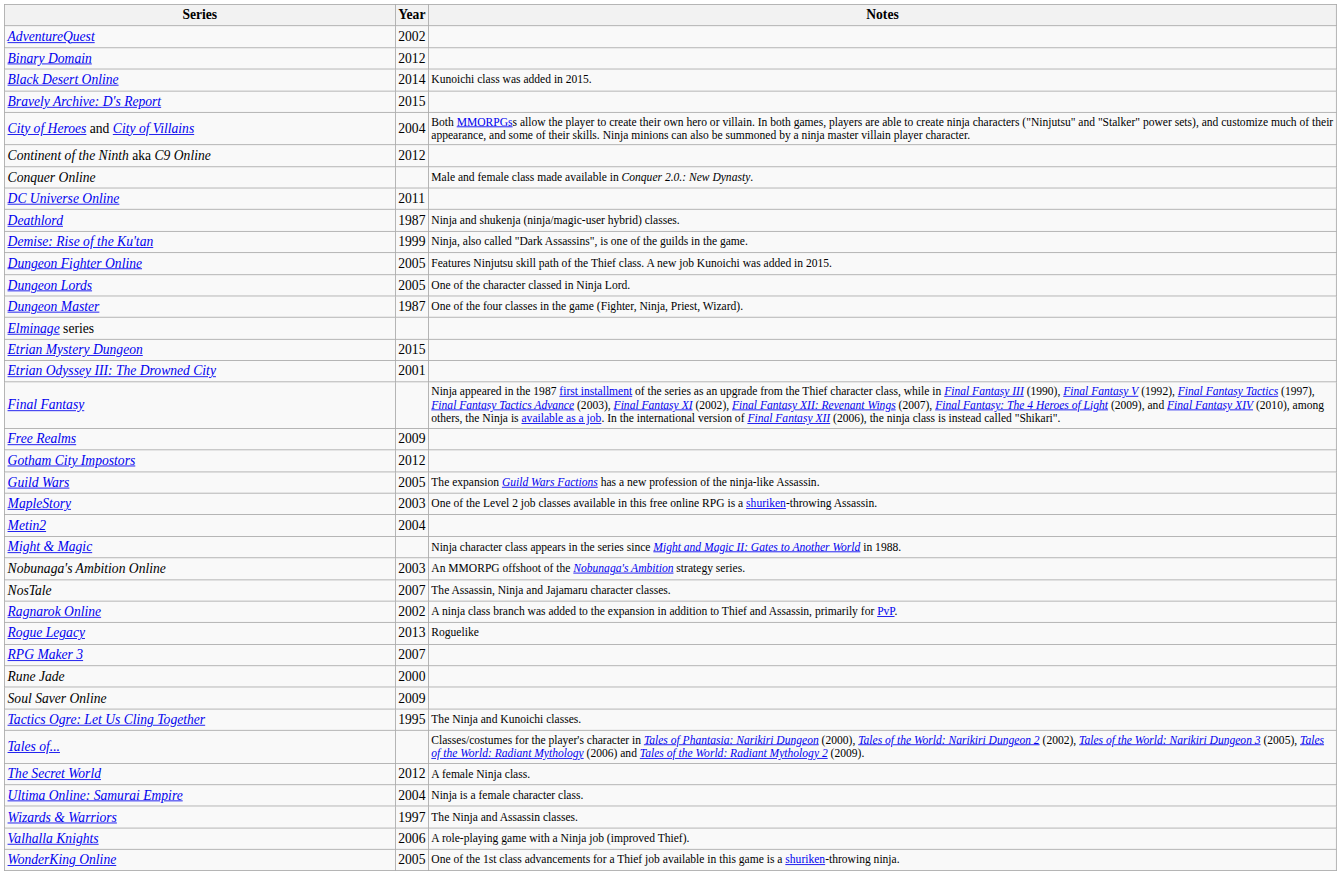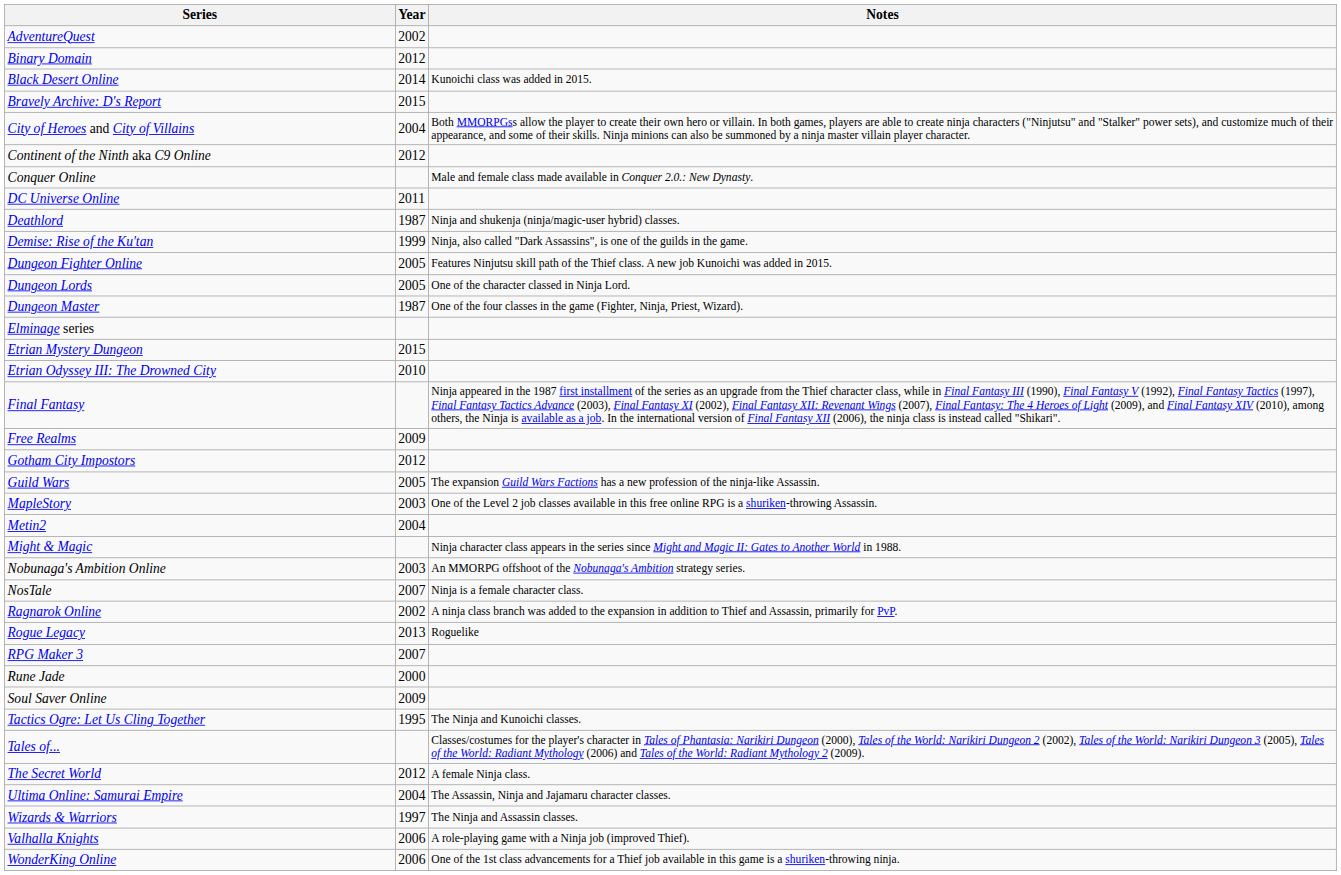 <table class="wikitable sortable">
 <tr>
 <th scope="col" style="width:30%;">Series</th>
 <th>Year</th>
 <th scope="col" style="width:70%;">Notes</th>
 </tr>
 <tr>
 <td><em><a href='#'>AdventureQuest</a></em></td>
 <td>2002</td>
 <td style="font-size: 85%;"></td>
 </tr>
 <tr>
 <td><em><a href='#'>Binary Domain</a></em></td>
 <td>2012</td>
 <td style="font-size: 85%;"></td>
 </tr>
 <tr>
 <td><em><a href='#'>Black Desert Online</a></em></td>
 <td>2014</td>
 <td style="font-size: 85%;">Kunoichi class was added in 2015.</td>
 </tr>
 <tr>
 <td><em><a href='#'>Bravely Archive: D's Report</a></em></td>
 <td>2015</td>
 <td style="font-size: 85%;"></td>
 </tr>
 <tr>
 <td><em><a href='#'>City of Heroes</a></em> and <em><a href='#'>City of Villains</a></em></td>
 <td>2004</td>
 <td style="font-size: 85%;">Both <a href='#'>MMORPGs</a>s allow the player to create their own hero or villain. In both games, players are able to create ninja characters ("Ninjutsu" and "Stalker" power sets), and customize much of their appearance, and some of their skills. Ninja minions can also be summoned by a ninja master villain player character.</td>
 </tr>
 <tr>
 <td><em>Continent of the Ninth</em> aka <em>C9 Online</em></td>
 <td>2012</td>
 <td style="font-size: 85%;"></td>
 </tr>
 <tr>
 <td><em>Conquer Online</em></td>
 <td></td>
 <td style="font-size: 85%;">Male and female class made available in <em>Conquer 2.0.: New Dynasty</em>.</td>
 </tr>
 <tr>
 <td><em><a href='#'>DC Universe Online</a></em></td>
 <td>2011</td>
 <td The Tech Ninja class. style="font-size: 85%;"></td>
 </tr>
 <tr>
 <td><em><a href='#'>Deathlord</a></em></td>
 <td>1987</td>
 <td style="font-size: 85%;">Ninja and shukenja (ninja/magic-user hybrid) classes.</td>
 </tr>
 <tr>
 <td><em><a href='#'>Demise: Rise of the Ku'tan</a></em></td>
 <td>1999</td>
 <td style="font-size: 85%;">Ninja, also called "Dark Assassins", is one of the guilds in the game.</td>
 </tr>
 <tr>
 <td><em><a href='#'>Dungeon Fighter Online</a></em></td>
 <td>2005</td>
 <td style="font-size: 85%;">Features Ninjutsu skill path of the Thief class. A new job Kunoichi was added in 2015.</td>
 </tr>
 <tr>
 <td><em><a href='#'>Dungeon Lords</a></em></td>
 <td>2005</td>
 <td style="font-size: 85%;">One of the character classed in Ninja Lord.</td>
 </tr>
 <tr>
 <td><em><a href='#'>Dungeon Master</a></em></td>
 <td>1987</td>
 <td style="font-size: 85%;">One of the four classes in the game (Fighter, Ninja, Priest, Wizard).</td>
 </tr>
 <tr>
 <td><em><a href='#'>Elminage</a></em> series</td>
 <td></td>
 <td style="font-size: 85%;"></td>
 </tr>
 <tr>
 <td><em><a href='#'>Etrian Mystery Dungeon</a></em></td>
 <td>2015</td>
 <td style="font-size: 85%;"></td>
 </tr>
 <tr>
 <td><em><a href='#'>Etrian Odyssey III: The Drowned City</a></em></td>
-<td>2001</td>
+<td>2010</td>
 <td style="font-size: 85%;"></td>
 </tr>
 <tr>
 <td><em><a href='#'>Final Fantasy</a></em></td>
 <td></td>
 <td style="font-size: 85%;">Ninja appeared in the 1987 <a href='#'>first installment</a> of the series as an upgrade from the Thief character class, while in <em><a href='#'>Final Fantasy III</a></em> (1990), <em><a href='#'>Final Fantasy V</a></em> (1992), <em><a href='#'>Final Fantasy Tactics</a></em> (1997), <em><a href='#'>Final Fantasy Tactics Advance</a></em> (2003), <em><a href='#'>Final Fantasy XI</a></em> (2002), <em><a href='#'>Final Fantasy XII: Revenant Wings</a></em> (2007), <em><a href='#'>Final Fantasy: The 4 Heroes of Light</a></em> (2009), and <em><a href='#'>Final Fantasy XIV</a></em> (2010), among others, the Ninja is <a href='#'>available as a job</a>. In the international version of <em><a href='#'>Final Fantasy XII</a></em> (2006), the ninja class is instead called "Shikari".</td>
 </tr>
 <tr>
 <td><em><a href='#'>Free Realms</a></em></td>
 <td>2009</td>
 <td style="font-size: 85%;"></td>
 </tr>
 <tr>
 <td><em><a href='#'>Gotham City Impostors</a></em></td>
 <td>2012</td>
 <td style="font-size: 85%;"></td>
 </tr>
 <tr>
 <td><em><a href='#'>Guild Wars</a></em></td>
 <td>2005</td>
 <td style="font-size: 85%;">The expansion <em><a href='#'>Guild Wars Factions</a></em> has a new profession of the ninja-like Assassin.</td>
 </tr>
 <tr>
 <td><em><a href='#'>MapleStory</a></em></td>
 <td>2003</td>
 <td style="font-size: 85%;">One of the Level 2 job classes available in this free online RPG is a <a href='#'>shuriken</a>-throwing Assassin.</td>
 </tr>
 <tr>
 <td><em><a href='#'>Metin2</a></em></td>
 <td>2004</td>
 <td style="font-size: 85%;"></td>
 </tr>
 <tr>
 <td><a href='#'><em>Might & Magic</em></a></td>
 <td></td>
 <td style="font-size: 85%;">Ninja character class appears in the series since <em><a href='#'>Might and Magic II: Gates to Another World</a></em> in 1988.</td>
 </tr>
 <tr>
 <td><em>Nobunaga's Ambition Online</em></td>
 <td>2003</td>
 <td style="font-size: 85%;">An MMORPG offshoot of the <em><a href='#'>Nobunaga's Ambition</a></em> strategy series.</td>
 </tr>
 <tr>
 <td><em>NosTale</em></td>
 <td>2007</td>
-<td style="font-size: 85%;">The Assassin, Ninja and Jajamaru character classes.</td>
+<td style="font-size: 85%;">Ninja is a female character class.</td>
 </tr>
 <tr>
 <td><em><a href='#'>Ragnarok Online</a></em></td>
 <td>2002</td>
 <td style="font-size: 85%;">A ninja class branch was added to the expansion in addition to Thief and Assassin, primarily for <a href='#'>PvP</a>.</td>
 </tr>
 <tr>
 <td><em><a href='#'>Rogue Legacy</a></em></td>
 <td>2013</td>
 <td style="font-size: 85%;">Roguelike</td>
 </tr>
 <tr>
 <td><em><a href='#'>RPG Maker 3</a></em></td>
 <td>2007</td>
 <td style="font-size: 85%;"></td>
 </tr>
 <tr>
 <td><em>Rune Jade</em></td>
 <td>2000</td>
 <td style="font-size: 85%;"></td>
 </tr>
 <tr>
 <td><em>Soul Saver Online</em></td>
 <td>2009</td>
 <td style="font-size: 85%;"></td>
 </tr>
 <tr>
 <td><em><a href='#'>Tactics Ogre: Let Us Cling Together</a></em></td>
 <td>1995</td>
 <td style="font-size: 85%;">The Ninja and Kunoichi classes.</td>
 </tr>
 <tr>
 <td><em><a href='#'>Tales of...</a></em></td>
 <td></td>
 <td style="font-size: 85%;">Classes/costumes for the player's character in <em><a href='#'>Tales of Phantasia: Narikiri Dungeon</a></em> (2000), <em><a href='#'>Tales of the World: Narikiri Dungeon 2</a></em> (2002), <em><a href='#'>Tales of the World: Narikiri Dungeon 3</a></em> (2005), <em><a href='#'>Tales of the World: Radiant Mythology</a></em> (2006) and <em><a href='#'>Tales of the World: Radiant Mythology 2</a></em> (2009).</td>
 </tr>
 <tr>
 <td><em><a href='#'>The Secret World</a></em></td>
 <td>2012</td>
 <td style="font-size: 85%;">A female Ninja class.</td>
 </tr>
 <tr>
 <td><em><a href='#'>Ultima Online: Samurai Empire</a></em></td>
 <td>2004</td>
-<td style="font-size: 85%;">Ninja is a female character class.</td>
+<td style="font-size: 85%;">The Assassin, Ninja and Jajamaru character classes.</td>
 </tr>
 <tr>
 <td><em><a href='#'>Wizards & Warriors</a></em></td>
 <td>1997</td>
 <td style="font-size: 85%;">The Ninja and Assassin classes.</td>
 </tr>
 <tr>
 <td><em><a href='#'>Valhalla Knights</a></em></td>
 <td>2006</td>
 <td style="font-size: 85%;">A role-playing game with a Ninja job (improved Thief).</td>
 </tr>
 <tr>
 <td><em><a href='#'>WonderKing Online</a></em></td>
-<td>2005</td>
+<td>2006</td>
 <td style="font-size: 85%;">One of the 1st class advancements for a Thief job available in this game is a <a href='#'>shuriken</a>-throwing ninja.</td>
 </tr>
 </table>
